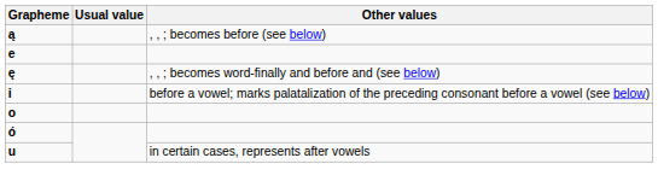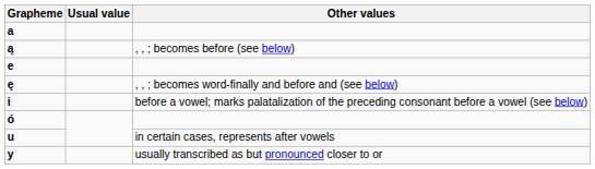 <table class="wikitable">
 <tr>
 <th>Grapheme</th>
 <th>Usual value</th>
 <th>Other values</th>
+</tr>
+<tr>
+<td><strong>a</strong></td>
+<td></td>
+<td></td>
 </tr>
 <tr>
 <td><strong>ą</strong></td>
 <td></td>
 <td>, , ; becomes  before  (see <a href='#'>below</a>)</td>
 </tr>
 <tr>
 <td><strong>e</strong></td>
 <td></td>
 <td></td>
 </tr>
 <tr>
 <td><strong>ę</strong></td>
 <td></td>
 <td>, , ; becomes  word-finally and before  and  (see <a href='#'>below</a>)</td>
 </tr>
 <tr>
 <td><strong>i</strong></td>
 <td></td>
 <td> before a vowel; marks palatalization of the preceding consonant before a vowel (see <a href='#'>below</a>)</td>
 </tr>
 <tr>
-<td><strong>o</strong></td>
-<td></td>
-<td></td>
-</tr>
-<tr>
 <td><strong>ó</strong></td>
 <td rowspan=2></td>
 <td></td>
 </tr>
 <tr>
 <td><strong>u</strong></td>
 <td>in certain cases, represents  after vowels</td>
 </tr>
+<tr>
+<td><strong>y</strong></td>
+<td></td>
+<td>usually transcribed as  but <a href='#'>pronounced</a> closer to  or </td>
+</tr>
 </table>
